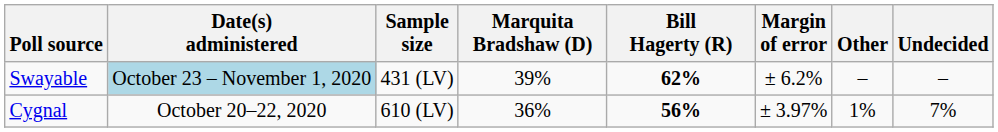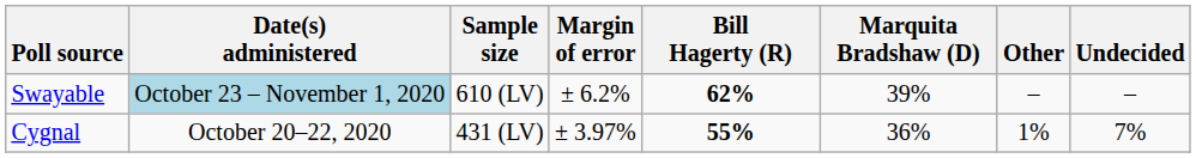 <table class="wikitable" style="font-size:90%;text-align:center;">
 <tr valign=bottom>
 <th>Poll source</th>
 <th>Date(s)<br>administered</th>
 <th>Sample<br>size</th>
+<th>Margin<br>of error</th>
+<th style="width:100px;">Bill<br>Hagerty (R)</th>
 <th style="width:100px;">Marquita<br>Bradshaw (D)</th>
-<th style="width:100px;">Bill<br>Hagerty (R)</th>
-<th>Margin<br>of error</th>
 <th>Other</th>
 <th>Undecided</th>
 </tr>
 <tr>
 <td style="text-align:left;"><a href='#'>Swayable</a></td>
 <td style="background: lightblue;">October 23 – November 1, 2020</td>
-<td>431 (LV)</td>
+<td>610 (LV)</td>
+<td>± 6.2%</td>
+<td><strong>62%</strong></td>
 <td>39%</td>
-<td><strong>62%</strong></td>
-<td>± 6.2%</td>
 <td>–</td>
 <td>–</td>
 </tr>
 <tr>
 <td style="text-align:left;"><a href='#'>Cygnal</a></td>
 <td>October 20–22, 2020</td>
-<td>610 (LV)</td>
+<td>431 (LV)</td>
+<td>± 3.97%</td>
+<td><strong>55%</strong></td>
 <td>36%</td>
-<td><strong>56%</strong></td>
-<td>± 3.97%</td>
 <td>1%</td>
 <td>7%</td>
 </tr>
 </table>
